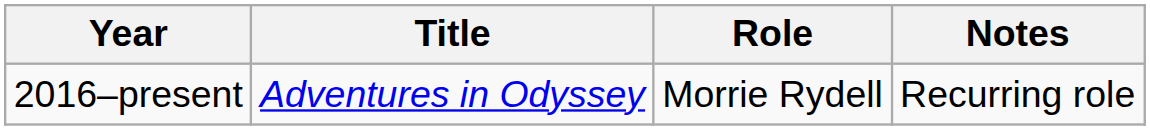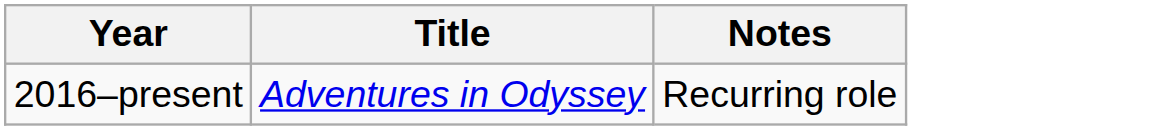 <table class="wikitable sortable">
 <tr>
 <th>Year</th>
 <th>Title</th>
-<th>Role</th>
 <th class="unsortable">Notes</th>
 </tr>
 <tr>
 <td>2016–present</td>
 <td><em><a href='#'>Adventures in Odyssey</a></em></td>
-<td>Morrie Rydell</td>
 <td>Recurring role</td>
 </tr>
 </table>
